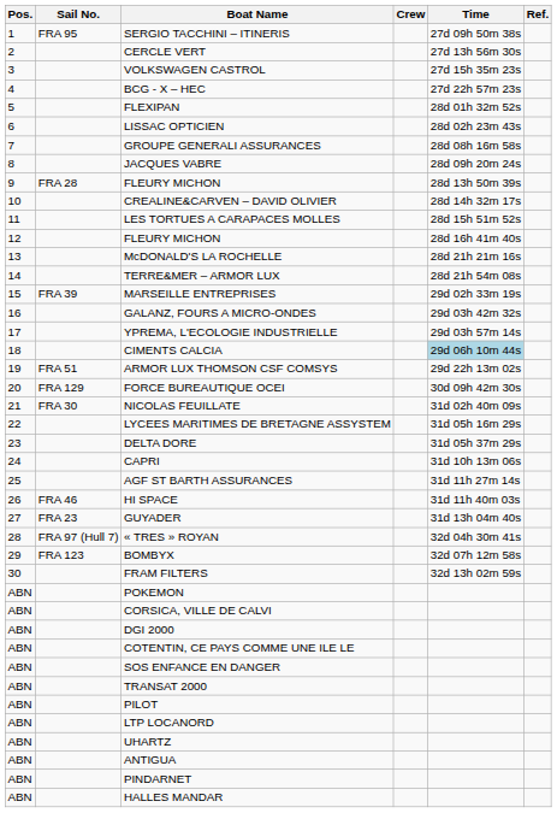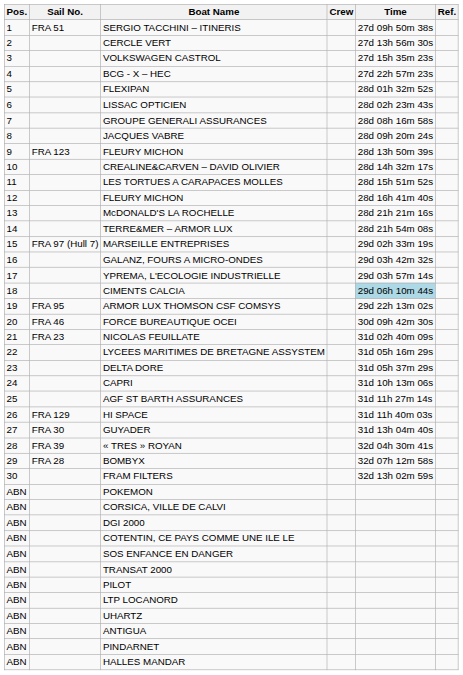 <table class="wikitable sortable">
 <tr>
 <th>Pos.</th>
 <th>Sail No.</th>
 <th>Boat Name</th>
 <th>Crew</th>
 <th>Time</th>
 <th>Ref.</th>
 </tr>
 <tr>
 <td>1</td>
-<td>FRA 95</td>
+<td>FRA 51</td>
 <td>SERGIO TACCHINI – ITINERIS</td>
 <td> <br>  </td>
 <td>27d 09h 50m 38s</td>
 <td></td>
 </tr>
 <tr>
 <td>2</td>
 <td></td>
 <td>CERCLE VERT</td>
 <td> <br>  </td>
 <td>27d 13h 56m 30s</td>
 <td></td>
 </tr>
 <tr>
 <td>3</td>
 <td></td>
 <td>VOLKSWAGEN CASTROL</td>
 <td> <br>  </td>
 <td>27d 15h 35m 23s</td>
 <td></td>
 </tr>
 <tr>
 <td>4</td>
 <td></td>
 <td>BCG - X – HEC</td>
 <td> <br>  </td>
 <td>27d 22h 57m 23s</td>
 <td></td>
 </tr>
 <tr>
 <td>5</td>
 <td></td>
 <td>FLEXIPAN</td>
 <td> <br>  </td>
 <td>28d 01h 32m 52s</td>
 <td></td>
 </tr>
 <tr>
 <td>6</td>
 <td></td>
 <td>LISSAC OPTICIEN</td>
 <td> <br>  </td>
 <td>28d 02h 23m 43s</td>
 <td></td>
 </tr>
 <tr>
 <td>7</td>
 <td></td>
 <td>GROUPE GENERALI ASSURANCES</td>
 <td> <br>  </td>
 <td>28d 08h 16m 58s</td>
 <td></td>
 </tr>
 <tr>
 <td>8</td>
 <td></td>
 <td>JACQUES VABRE</td>
 <td> <br>  </td>
 <td>28d 09h 20m 24s</td>
 <td></td>
 </tr>
 <tr>
 <td>9</td>
-<td>FRA 28</td>
+<td>FRA 123</td>
 <td>FLEURY MICHON</td>
 <td> <br>  </td>
 <td>28d 13h 50m 39s</td>
 <td></td>
 </tr>
 <tr>
 <td>10</td>
 <td></td>
 <td>CREALINE&CARVEN – DAVID OLIVIER</td>
 <td> <br>  </td>
 <td>28d 14h 32m 17s</td>
 <td></td>
 </tr>
 <tr>
 <td>11</td>
 <td></td>
 <td>LES TORTUES A CARAPACES MOLLES</td>
 <td> <br>  </td>
 <td>28d 15h 51m 52s</td>
 <td></td>
 </tr>
 <tr>
 <td>12</td>
 <td></td>
 <td>FLEURY MICHON</td>
 <td> <br>  </td>
 <td>28d 16h 41m 40s</td>
 <td></td>
 </tr>
 <tr>
 <td>13</td>
 <td></td>
 <td>McDONALD'S LA ROCHELLE</td>
 <td> <br>  </td>
 <td>28d 21h 21m 16s</td>
 <td></td>
 </tr>
 <tr>
 <td>14</td>
 <td></td>
 <td>TERRE&MER – ARMOR LUX</td>
 <td> <br>  </td>
 <td>28d 21h 54m 08s</td>
 <td></td>
 </tr>
 <tr>
 <td>15</td>
-<td>FRA 39</td>
+<td>FRA 97 (Hull 7)</td>
 <td>MARSEILLE ENTREPRISES</td>
 <td> <br>  </td>
 <td>29d 02h 33m 19s</td>
 <td></td>
 </tr>
 <tr>
 <td>16</td>
 <td></td>
 <td>GALANZ, FOURS A MICRO-ONDES</td>
 <td> <br>  </td>
 <td>29d 03h 42m 32s</td>
 <td></td>
 </tr>
 <tr>
 <td>17</td>
 <td></td>
 <td>YPREMA, L'ECOLOGIE INDUSTRIELLE</td>
 <td> <br>  </td>
 <td>29d 03h 57m 14s</td>
 <td></td>
 </tr>
 <tr>
 <td>18</td>
 <td></td>
 <td>CIMENTS CALCIA</td>
 <td> <br>  </td>
 <td style="background: lightblue;">29d 06h 10m 44s</td>
 <td></td>
 </tr>
 <tr>
 <td>19</td>
-<td>FRA 51</td>
+<td>FRA 95</td>
 <td>ARMOR LUX THOMSON CSF COMSYS</td>
 <td> <br>  </td>
 <td>29d 22h 13m 02s</td>
 <td></td>
 </tr>
 <tr>
 <td>20</td>
-<td>FRA 129</td>
+<td>FRA 46</td>
 <td>FORCE BUREAUTIQUE OCEI</td>
 <td> <br>  </td>
 <td>30d 09h 42m 30s</td>
 <td></td>
 </tr>
 <tr>
 <td>21</td>
-<td>FRA 30</td>
+<td>FRA 23</td>
 <td>NICOLAS FEUILLATE</td>
 <td> <br>  </td>
 <td>31d 02h 40m 09s</td>
 <td></td>
 </tr>
 <tr>
 <td>22</td>
 <td></td>
 <td>LYCEES MARITIMES DE BRETAGNE ASSYSTEM</td>
 <td> <br>  </td>
 <td>31d 05h 16m 29s</td>
 <td></td>
 </tr>
 <tr>
 <td>23</td>
 <td></td>
 <td>DELTA DORE</td>
 <td> <br>  </td>
 <td>31d 05h 37m 29s</td>
 <td></td>
 </tr>
 <tr>
 <td>24</td>
 <td></td>
 <td>CAPRI</td>
 <td> <br>  </td>
 <td>31d 10h 13m 06s</td>
 <td></td>
 </tr>
 <tr>
 <td>25</td>
 <td></td>
 <td>AGF ST BARTH ASSURANCES</td>
 <td> <br>  </td>
 <td>31d 11h 27m 14s</td>
 <td></td>
 </tr>
 <tr>
 <td>26</td>
-<td>FRA 46</td>
+<td>FRA 129</td>
 <td>HI SPACE</td>
 <td> <br>  </td>
 <td>31d 11h 40m 03s</td>
 <td></td>
 </tr>
 <tr>
 <td>27</td>
-<td>FRA 23</td>
+<td>FRA 30</td>
 <td>GUYADER</td>
 <td> <br>  </td>
 <td>31d 13h 04m 40s</td>
 <td></td>
 </tr>
 <tr>
 <td>28</td>
-<td>FRA 97 (Hull 7)</td>
+<td>FRA 39</td>
 <td>« TRES » ROYAN</td>
 <td> <br>  </td>
 <td>32d 04h 30m 41s</td>
 <td></td>
 </tr>
 <tr>
 <td>29</td>
-<td>FRA 123</td>
+<td>FRA 28</td>
 <td>BOMBYX</td>
 <td> <br>  </td>
 <td>32d 07h 12m 58s</td>
 <td></td>
 </tr>
 <tr>
 <td>30</td>
 <td></td>
 <td>FRAM FILTERS</td>
 <td> <br>  </td>
 <td>32d 13h 02m 59s</td>
 <td></td>
 </tr>
 <tr>
 <td>ABN</td>
 <td></td>
 <td>POKEMON</td>
 <td> <br>  </td>
 <td></td>
 <td></td>
 </tr>
 <tr>
 <td>ABN</td>
 <td></td>
 <td>CORSICA, VILLE DE CALVI</td>
 <td> <br>  </td>
 <td></td>
 <td></td>
 </tr>
 <tr>
 <td>ABN</td>
 <td></td>
 <td>DGI 2000</td>
 <td> <br>  </td>
 <td></td>
 <td></td>
 </tr>
 <tr>
 <td>ABN</td>
 <td></td>
 <td>COTENTIN, CE PAYS COMME UNE ILE LE</td>
 <td> <br>  </td>
 <td></td>
 <td></td>
 </tr>
 <tr>
 <td>ABN</td>
 <td></td>
 <td>SOS ENFANCE EN DANGER</td>
 <td> <br>  </td>
 <td></td>
 <td></td>
 </tr>
 <tr>
 <td>ABN</td>
 <td></td>
 <td>TRANSAT 2000</td>
 <td> <br>  </td>
 <td></td>
 <td></td>
 </tr>
 <tr>
 <td>ABN</td>
 <td></td>
 <td>PILOT</td>
 <td> <br>  </td>
 <td></td>
 <td></td>
 </tr>
 <tr>
 <td>ABN</td>
 <td></td>
 <td>LTP LOCANORD</td>
 <td> <br>  </td>
 <td></td>
 <td></td>
 </tr>
 <tr>
 <td>ABN</td>
 <td></td>
 <td>UHARTZ</td>
 <td> <br>  </td>
 <td></td>
 <td></td>
 </tr>
 <tr>
 <td>ABN</td>
 <td></td>
 <td>ANTIGUA</td>
 <td> <br>  </td>
 <td></td>
 <td></td>
 </tr>
 <tr>
 <td>ABN</td>
 <td></td>
 <td>PINDARNET</td>
 <td> <br>  </td>
 <td></td>
 <td></td>
 </tr>
 <tr>
 <td>ABN</td>
 <td></td>
 <td>HALLES MANDAR</td>
 <td> <br>  </td>
 <td></td>
 <td></td>
 </tr>
 </table>
